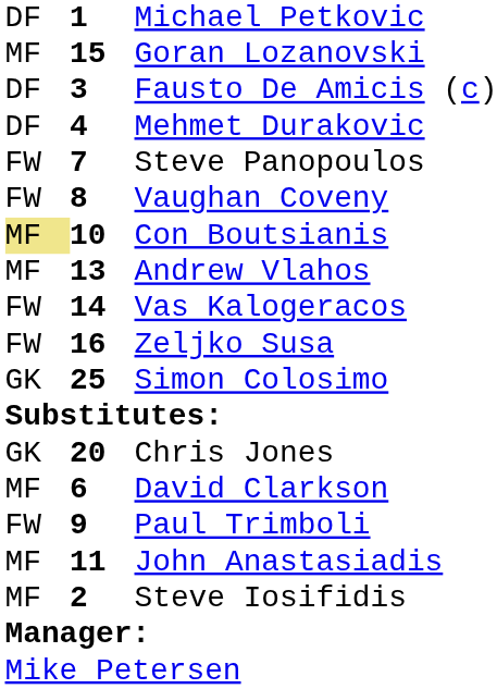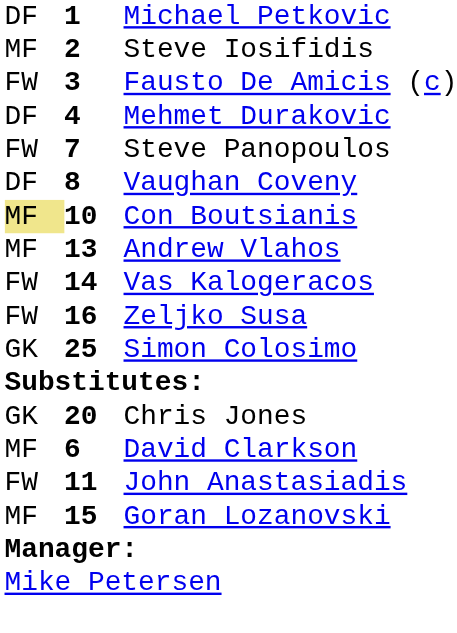 <table style="font-size: 90%" cellspacing="0" cellpadding="0" align=center>
 <tr>
 <th width=25></th>
 <th width=25></th>
 </tr>
 <tr>
 <td>DF</td>
 <td><strong>1</strong></td>
 <td> <a href='#'>Michael Petkovic</a></td>
 </tr>
 <tr>
 <td>MF</td>
-<td><strong>15</strong></td>
-<td> <a href='#'>Goran Lozanovski</a></td>
+<td><strong>2</strong></td>
+<td> Steve Iosifidis</td>
 <td></td>
 <td></td>
 </tr>
 <tr>
-<td>DF</td>
+<td>FW</td>
 <td><strong>3</strong></td>
 <td> <a href='#'>Fausto De Amicis</a> (<a href='#'>c</a>)</td>
 <td></td>
 </tr>
 <tr>
 <td>DF</td>
 <td><strong>4</strong></td>
 <td> <a href='#'>Mehmet Durakovic</a></td>
 </tr>
 <tr>
 <td>FW</td>
 <td><strong>7</strong></td>
 <td> Steve Panopoulos</td>
 </tr>
 <tr>
-<td>FW</td>
+<td>DF</td>
 <td><strong>8</strong></td>
 <td> <a href='#'>Vaughan Coveny</a></td>
 </tr>
 <tr>
 <td style="background: khaki;">MF</td>
 <td><strong>10</strong></td>
 <td> <a href='#'>Con Boutsianis</a></td>
 </tr>
 <tr>
 <td>MF</td>
 <td><strong>13</strong></td>
 <td> <a href='#'>Andrew Vlahos</a></td>
 </tr>
 <tr>
 <td>FW</td>
 <td><strong>14</strong></td>
 <td> <a href='#'>Vas Kalogeracos</a></td>
 <td></td>
 <td></td>
 </tr>
 <tr>
 <td>FW</td>
 <td><strong>16</strong></td>
 <td> <a href='#'>Zeljko Susa</a></td>
 <td></td>
 <td></td>
 </tr>
 <tr>
 <td>GK</td>
 <td><strong>25</strong></td>
 <td> <a href='#'>Simon Colosimo</a></td>
 </tr>
 <tr>
 <td colspan=3><strong>Substitutes:</strong></td>
 </tr>
 <tr>
 <td>GK</td>
 <td><strong>20</strong></td>
 <td> Chris Jones</td>
 </tr>
 <tr>
 <td>MF</td>
 <td><strong>6</strong></td>
 <td> <a href='#'>David Clarkson</a></td>
 </tr>
 <tr>
 <td>FW</td>
-<td><strong>9</strong></td>
-<td> <a href='#'>Paul Trimboli</a></td>
-<td></td>
-<td></td>
-</tr>
-<tr>
-<td>MF</td>
 <td><strong>11</strong></td>
 <td> <a href='#'>John Anastasiadis</a></td>
 <td></td>
 <td></td>
 </tr>
 <tr>
 <td>MF</td>
-<td><strong>2</strong></td>
-<td> Steve Iosifidis</td>
+<td><strong>15</strong></td>
+<td> <a href='#'>Goran Lozanovski</a></td>
 <td></td>
 <td></td>
 </tr>
 <tr>
 <td colspan=3><strong>Manager:</strong></td>
 </tr>
 <tr>
 <td colspan=4> <a href='#'>Mike Petersen</a></td>
 </tr>
 </table>
